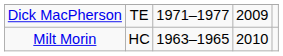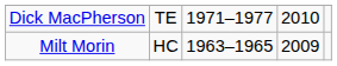 <table class="wikitable" style="text-align:center">
 <tr>
 </tr>
 <tr>
 <td><a href='#'>Dick MacPherson</a></td>
 <td>TE</td>
 <td>1971–1977</td>
-<td>2009</td>
+<td>2010</td>
 <td></td>
 </tr>
 <tr>
 <td><a href='#'>Milt Morin</a></td>
 <td>HC</td>
 <td>1963–1965</td>
-<td>2010</td>
+<td>2009</td>
 <td></td>
 </tr>
 </table>
